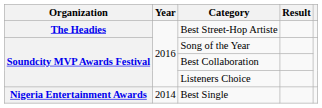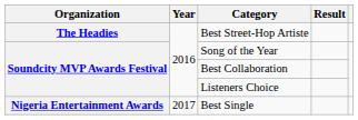 <table class="wikitable sortable plainrowheaders" style="border:none; margin:0;">
 <tr>
 <th scope="col">Organization</th>
 <th scope="col">Year</th>
 <th scope="col">Category</th>
 <th scope="col">Result</th>
 <th class="unsortable" scope="col"></th>
 </tr>
 <tr>
 <th scope="row"><a href='#'>The Headies</a></th>
 <td rowspan=4>2016</td>
 <td>Best Street-Hop Artiste</td>
 <td></td>
 <td style="text-align:center"></td>
 </tr>
 <tr>
 <th scope="row" rowspan=3><a href='#'>Soundcity MVP Awards Festival</a></th>
 <td>Song of the Year</td>
 <td></td>
 <td style="text-align:center" rowspan=3></td>
 </tr>
 <tr>
 <td>Best Collaboration</td>
 <td></td>
 </tr>
 <tr>
 <td>Listeners Choice</td>
 <td></td>
 </tr>
 <tr>
 <th scope="row" rowspan="2"><a href='#'>Nigeria Entertainment Awards</a></th>
-<td>2014</td>
+<td>2017</td>
 <td>Best Single</td>
 <td></td>
 <td></td>
 </tr>
 </table>
